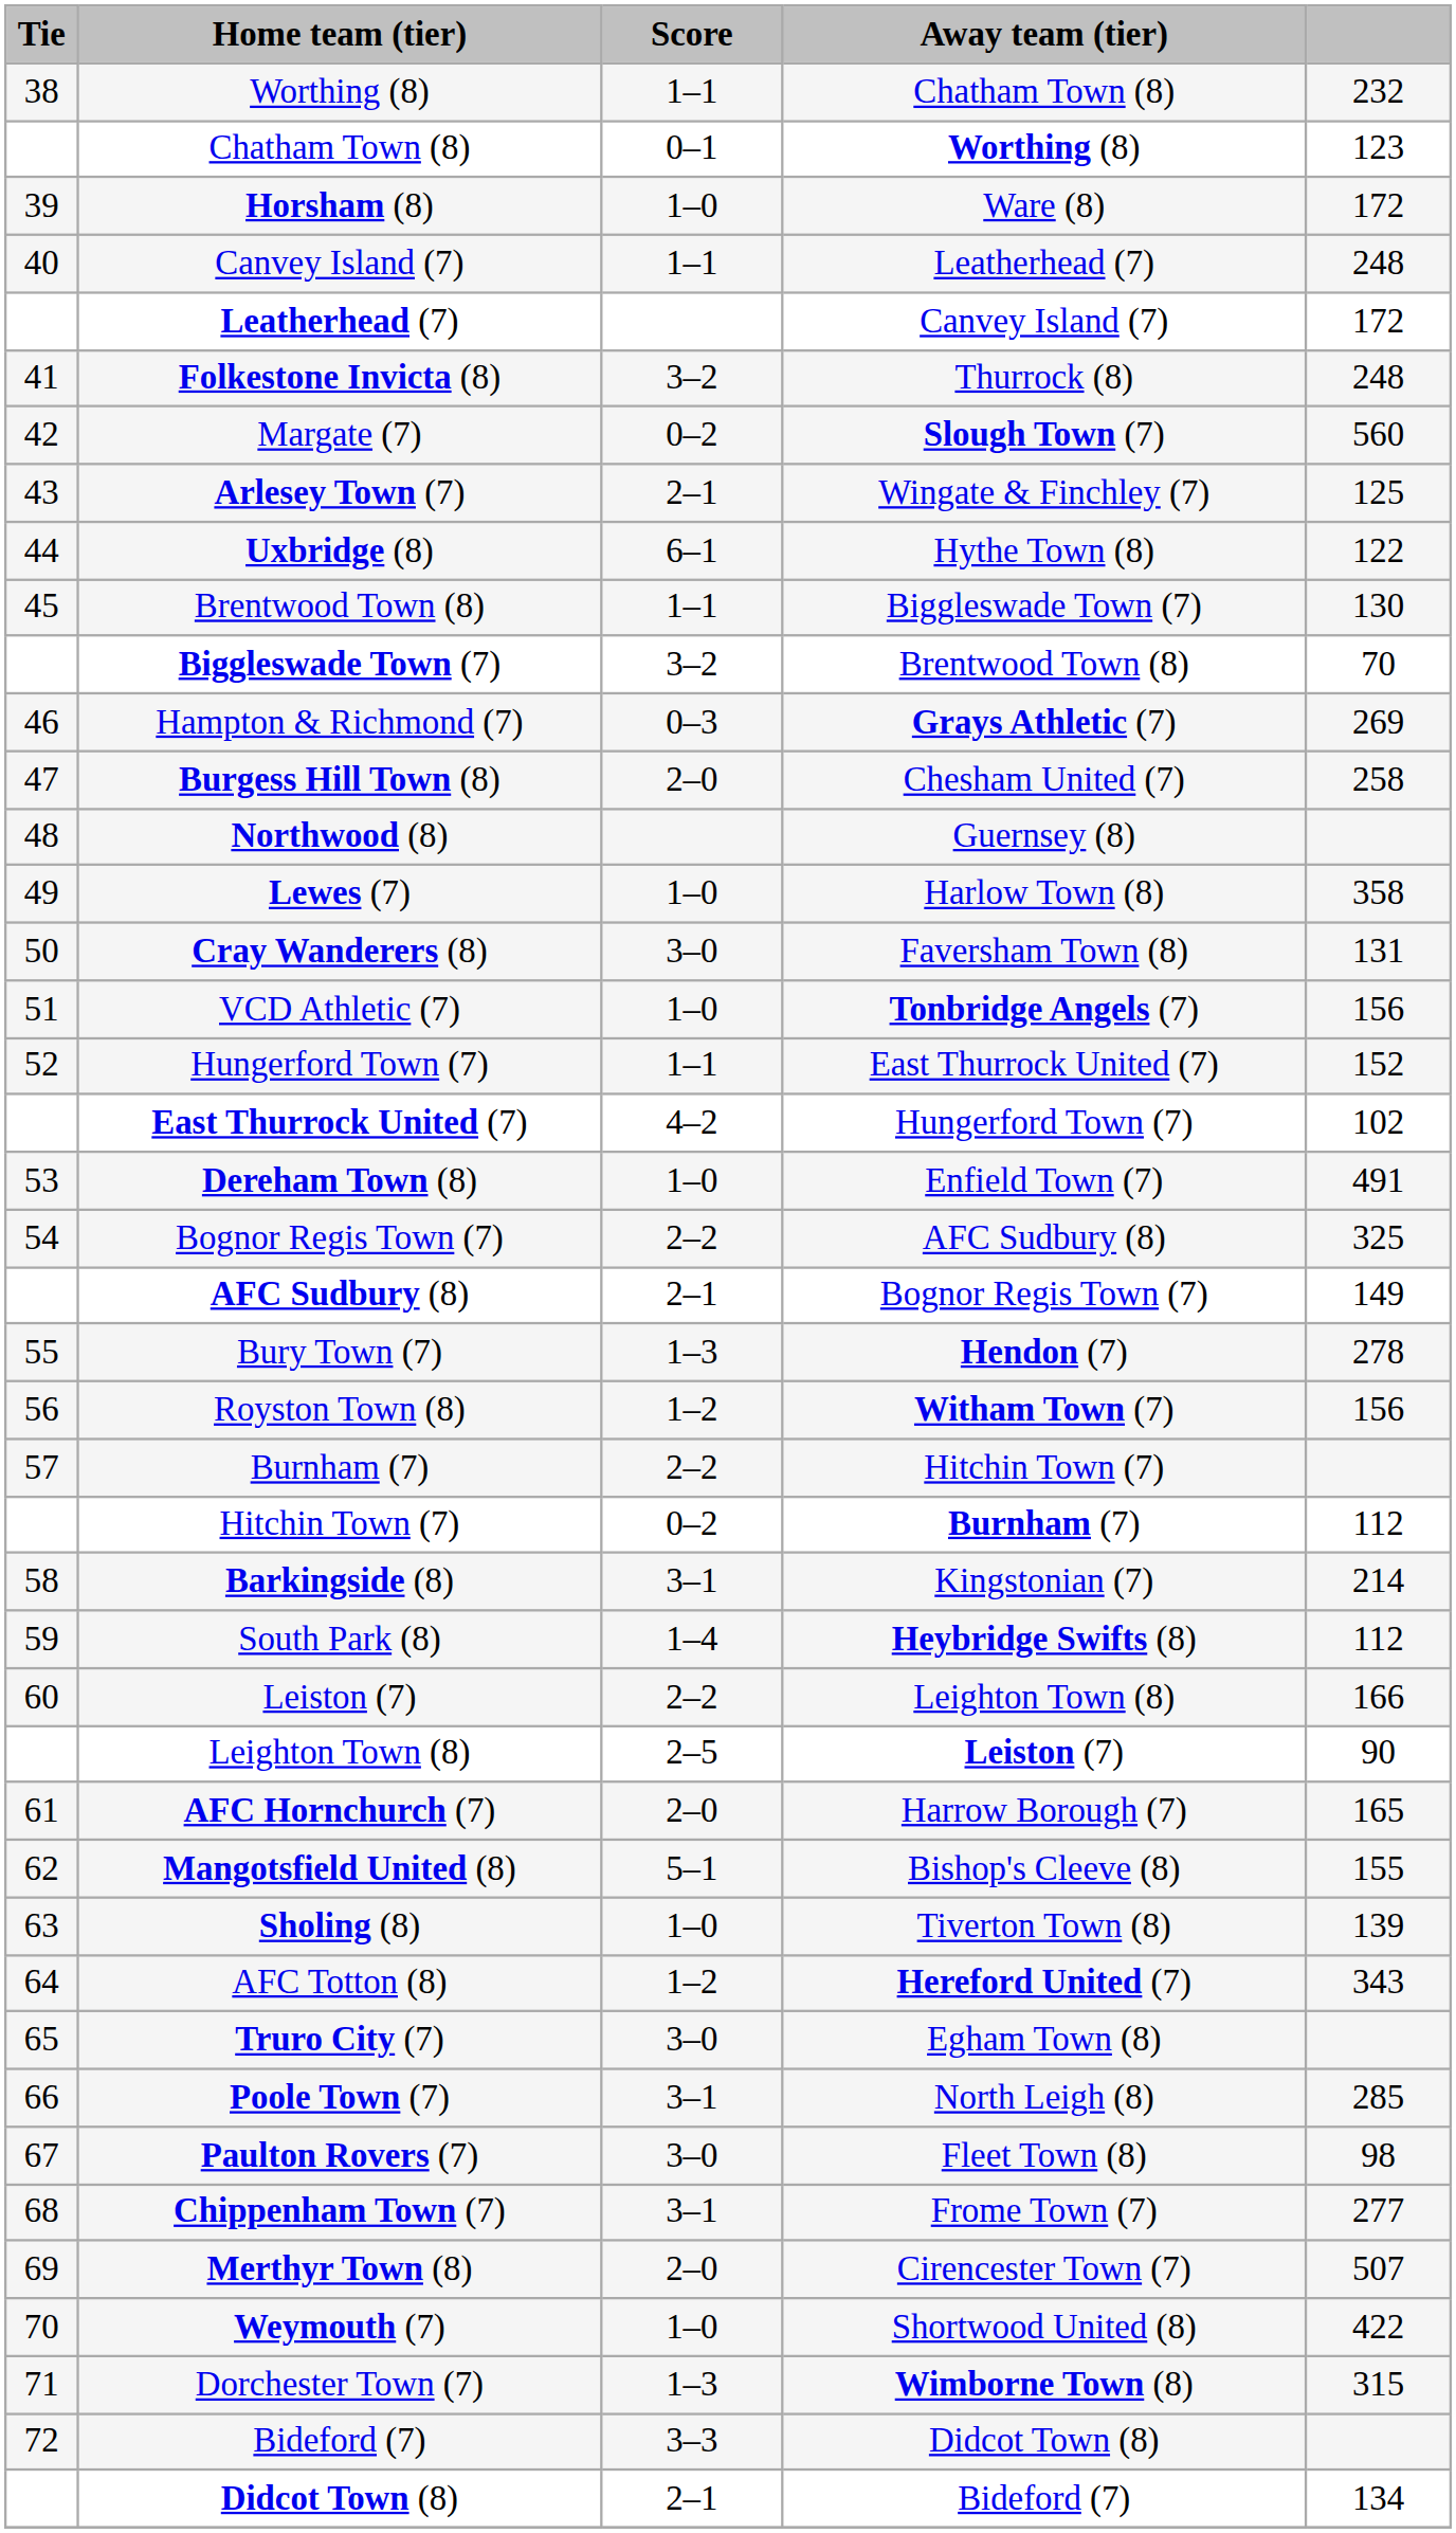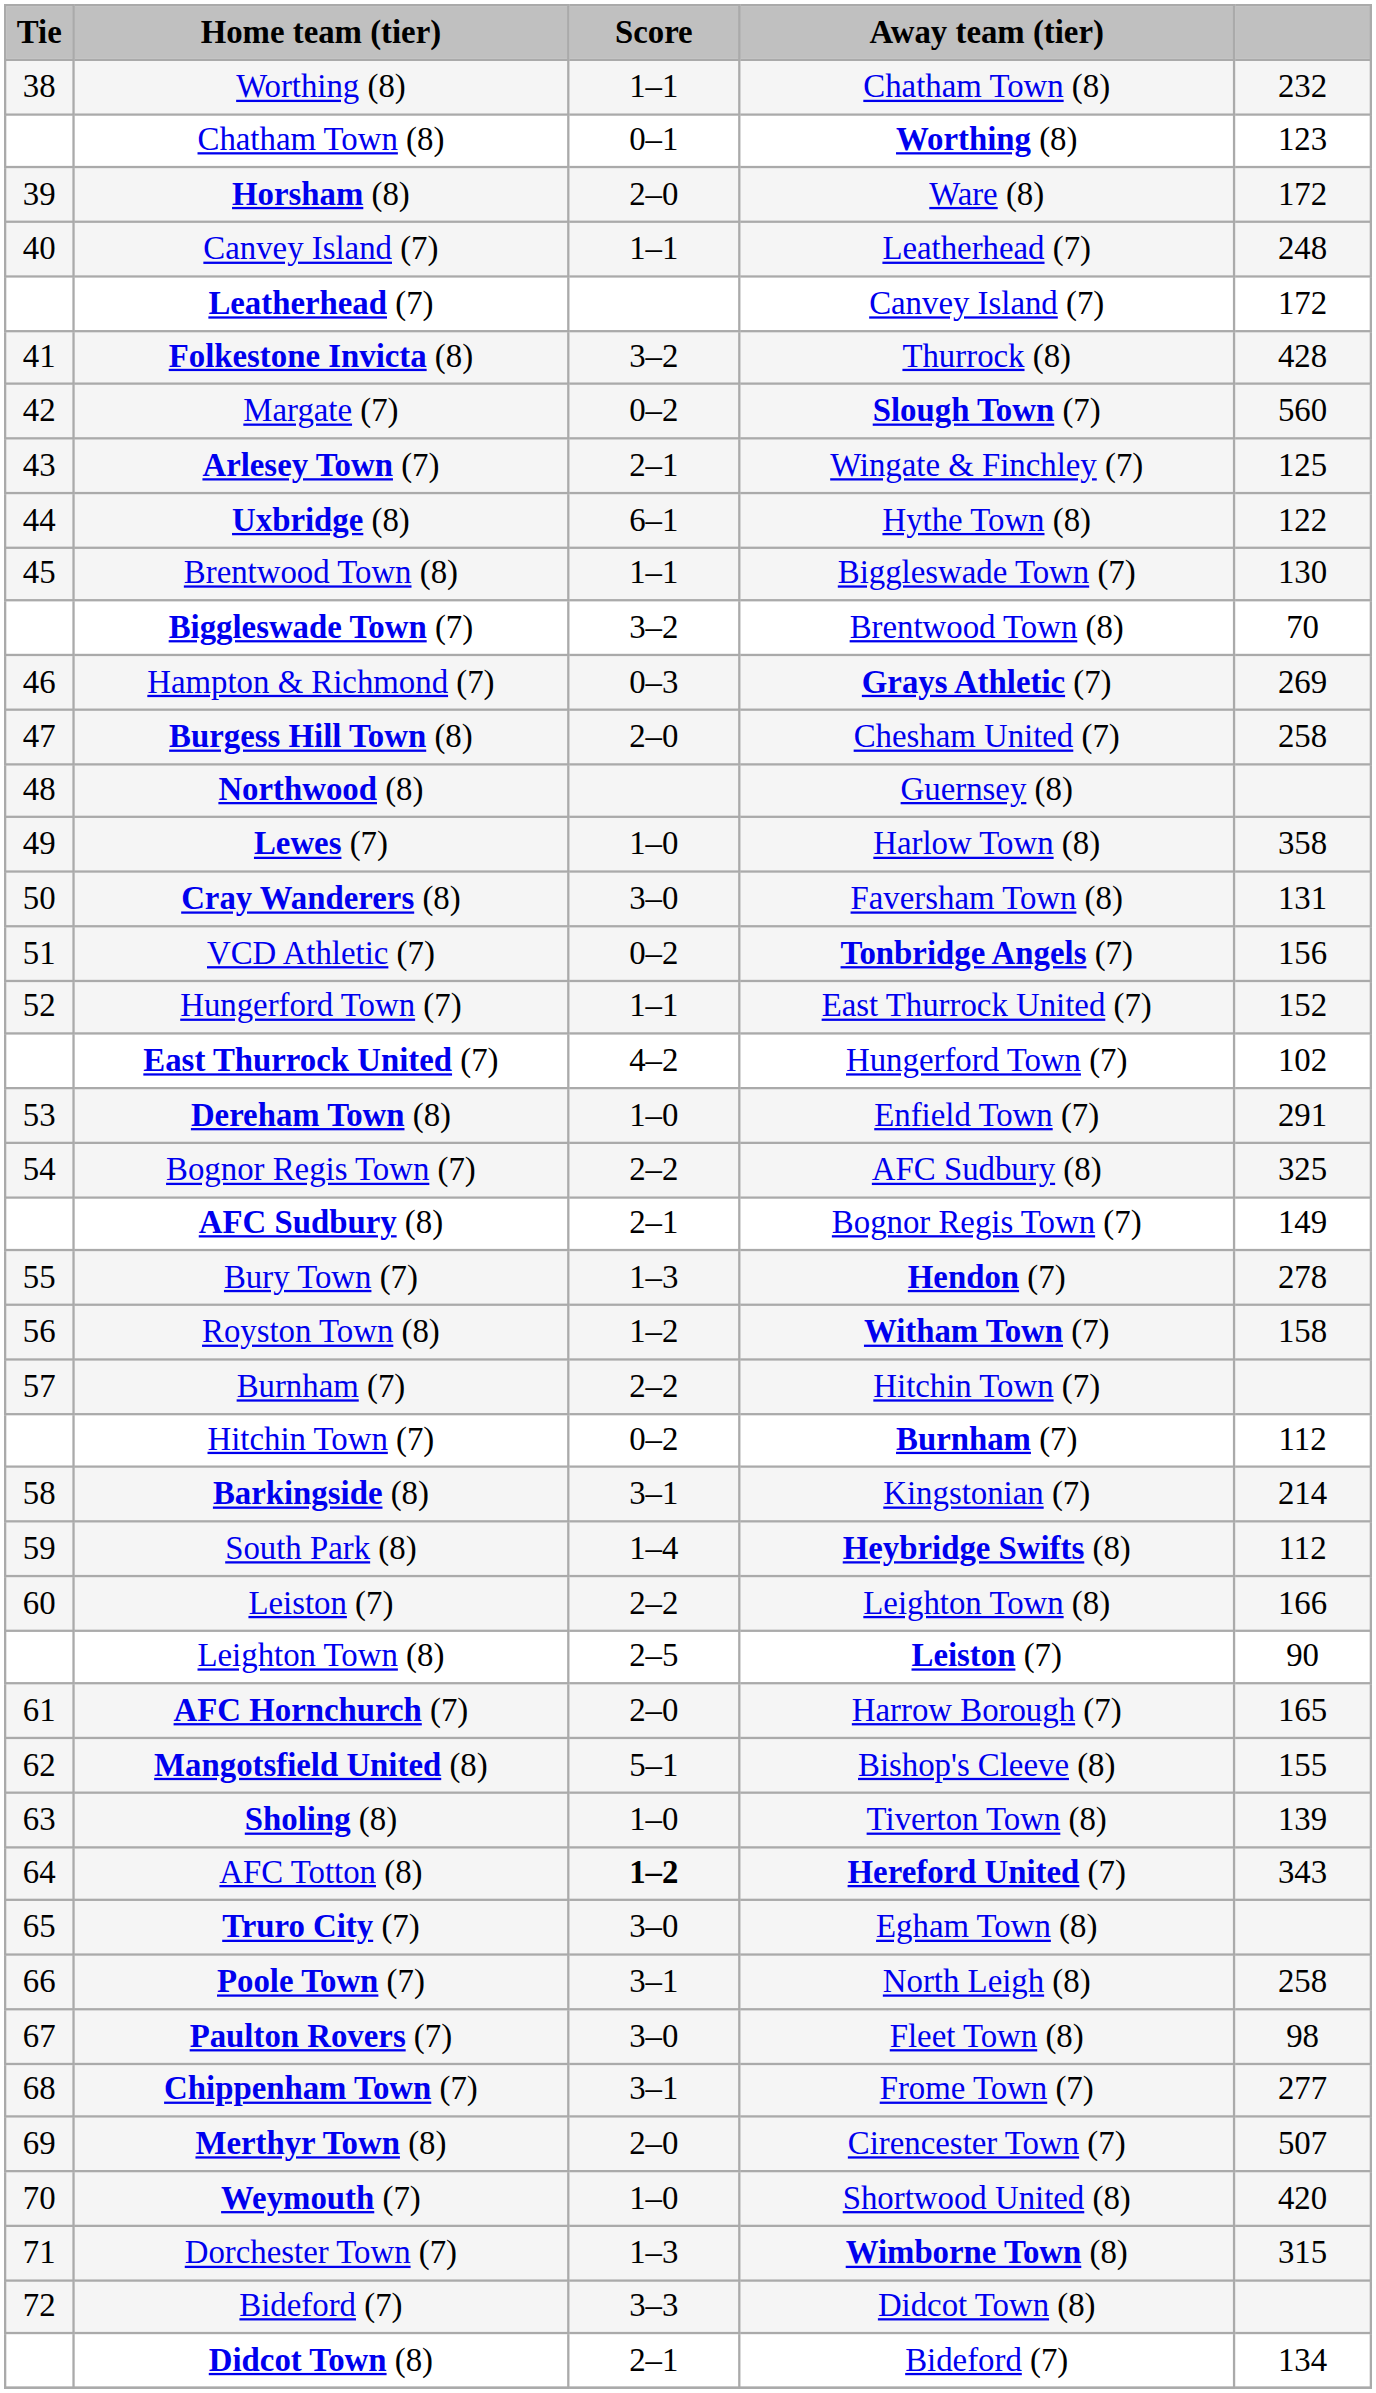 <table class="wikitable" style="width: 600px; background:WhiteSmoke; text-align:center; font-size:90%">
 <tr>
 <td scope="col" style="width:  5.00%; background:silver;"><strong>Tie</strong></td>
 <td scope="col" style="width: 36.25%; background:silver;"><strong>Home team (tier)</strong></td>
 <td scope="col" style="width: 12.50%; background:silver;"><strong>Score</strong></td>
 <td scope="col" style="width: 36.25%; background:silver;"><strong>Away team (tier)</strong></td>
 <td scope="col" style="width: 10.00%; background:silver;"><strong></strong></td>
 </tr>
 <tr>
 <td>38</td>
 <td><a href='#'>Worthing</a> (8)</td>
 <td>1–1</td>
 <td><a href='#'>Chatham Town</a> (8)</td>
 <td>232</td>
 </tr>
 <tr style="background:white;">
 <td><em></em></td>
 <td><a href='#'>Chatham Town</a> (8)</td>
 <td>0–1</td>
 <td><strong><a href='#'>Worthing</a></strong> (8)</td>
 <td>123</td>
 </tr>
 <tr>
 <td>39</td>
 <td><strong><a href='#'>Horsham</a></strong> (8)</td>
-<td>1–0</td>
+<td>2–0</td>
 <td><a href='#'>Ware</a> (8)</td>
 <td>172</td>
 </tr>
 <tr>
 <td>40</td>
 <td><a href='#'>Canvey Island</a> (7)</td>
 <td>1–1</td>
 <td><a href='#'>Leatherhead</a> (7)</td>
 <td>248</td>
 </tr>
 <tr style="background:white;">
 <td><em></em></td>
 <td><strong><a href='#'>Leatherhead</a></strong> (7)</td>
 <td></td>
 <td><a href='#'>Canvey Island</a> (7)</td>
 <td>172</td>
 </tr>
 <tr>
 <td>41</td>
 <td><strong><a href='#'>Folkestone Invicta</a></strong> (8)</td>
 <td>3–2</td>
 <td><a href='#'>Thurrock</a> (8)</td>
-<td>248</td>
+<td>428</td>
 </tr>
 <tr>
 <td>42</td>
 <td><a href='#'>Margate</a> (7)</td>
 <td>0–2</td>
 <td><strong><a href='#'>Slough Town</a></strong> (7)</td>
 <td>560</td>
 </tr>
 <tr>
 <td>43</td>
 <td><strong><a href='#'>Arlesey Town</a></strong> (7)</td>
 <td>2–1</td>
 <td><a href='#'>Wingate & Finchley</a> (7)</td>
 <td>125</td>
 </tr>
 <tr>
 <td>44</td>
 <td><strong><a href='#'>Uxbridge</a></strong> (8)</td>
 <td>6–1</td>
 <td><a href='#'>Hythe Town</a> (8)</td>
 <td>122</td>
 </tr>
 <tr>
 <td>45</td>
 <td><a href='#'>Brentwood Town</a> (8)</td>
 <td>1–1</td>
 <td><a href='#'>Biggleswade Town</a> (7)</td>
 <td>130</td>
 </tr>
 <tr style="background:white;">
 <td><em></em></td>
 <td><strong><a href='#'>Biggleswade Town</a></strong> (7)</td>
 <td>3–2</td>
 <td><a href='#'>Brentwood Town</a> (8)</td>
 <td>70</td>
 </tr>
 <tr>
 <td>46</td>
 <td><a href='#'>Hampton & Richmond</a> (7)</td>
 <td>0–3</td>
 <td><strong><a href='#'>Grays Athletic</a></strong> (7)</td>
 <td>269</td>
 </tr>
 <tr>
 <td>47</td>
 <td><strong><a href='#'>Burgess Hill Town</a></strong> (8)</td>
 <td>2–0</td>
 <td><a href='#'>Chesham United</a> (7)</td>
 <td>258</td>
 </tr>
 <tr>
 <td>48</td>
 <td><strong><a href='#'>Northwood</a></strong> (8)</td>
 <td></td>
 <td><a href='#'>Guernsey</a> (8)</td>
 <td></td>
 </tr>
 <tr>
 <td>49</td>
 <td><strong><a href='#'>Lewes</a></strong> (7)</td>
 <td>1–0</td>
 <td><a href='#'>Harlow Town</a> (8)</td>
 <td>358</td>
 </tr>
 <tr>
 <td>50</td>
 <td><strong><a href='#'>Cray Wanderers</a></strong> (8)</td>
 <td>3–0</td>
 <td><a href='#'>Faversham Town</a> (8)</td>
 <td>131</td>
 </tr>
 <tr>
 <td>51</td>
 <td><a href='#'>VCD Athletic</a> (7)</td>
-<td>1–0</td>
+<td>0–2</td>
 <td><strong><a href='#'>Tonbridge Angels</a></strong> (7)</td>
 <td>156</td>
 </tr>
 <tr>
 <td>52</td>
 <td><a href='#'>Hungerford Town</a> (7)</td>
 <td>1–1</td>
 <td><a href='#'>East Thurrock United</a> (7)</td>
 <td>152</td>
 </tr>
 <tr style="background:white;">
 <td><em></em></td>
 <td><strong><a href='#'>East Thurrock United</a></strong> (7)</td>
 <td>4–2</td>
 <td><a href='#'>Hungerford Town</a> (7)</td>
 <td>102</td>
 </tr>
 <tr>
 <td>53</td>
 <td><strong><a href='#'>Dereham Town</a></strong> (8)</td>
 <td>1–0</td>
 <td><a href='#'>Enfield Town</a> (7)</td>
-<td>491</td>
+<td>291</td>
 </tr>
 <tr>
 <td>54</td>
 <td><a href='#'>Bognor Regis Town</a> (7)</td>
 <td>2–2</td>
 <td><a href='#'>AFC Sudbury</a> (8)</td>
 <td>325</td>
 </tr>
 <tr style="background:white;">
 <td><em></em></td>
 <td><strong><a href='#'>AFC Sudbury</a></strong> (8)</td>
 <td>2–1</td>
 <td><a href='#'>Bognor Regis Town</a> (7)</td>
 <td>149</td>
 </tr>
 <tr>
 <td>55</td>
 <td><a href='#'>Bury Town</a> (7)</td>
 <td>1–3</td>
 <td><strong><a href='#'>Hendon</a></strong> (7)</td>
 <td>278</td>
 </tr>
 <tr>
 <td>56</td>
 <td><a href='#'>Royston Town</a> (8)</td>
 <td>1–2</td>
 <td><strong><a href='#'>Witham Town</a></strong> (7)</td>
-<td>156</td>
+<td>158</td>
 </tr>
 <tr>
 <td>57</td>
 <td><a href='#'>Burnham</a> (7)</td>
 <td>2–2</td>
 <td><a href='#'>Hitchin Town</a> (7)</td>
 <td></td>
 </tr>
 <tr style="background:white;">
 <td><em></em></td>
 <td><a href='#'>Hitchin Town</a> (7)</td>
 <td>0–2</td>
 <td><strong><a href='#'>Burnham</a></strong> (7)</td>
 <td>112</td>
 </tr>
 <tr>
 <td>58</td>
 <td><strong><a href='#'>Barkingside</a></strong> (8)</td>
 <td>3–1</td>
 <td><a href='#'>Kingstonian</a> (7)</td>
 <td>214</td>
 </tr>
 <tr>
 <td>59</td>
 <td><a href='#'>South Park</a> (8)</td>
 <td>1–4</td>
 <td><strong><a href='#'>Heybridge Swifts</a></strong> (8)</td>
 <td>112</td>
 </tr>
 <tr>
 <td>60</td>
 <td><a href='#'>Leiston</a> (7)</td>
 <td>2–2</td>
 <td><a href='#'>Leighton Town</a> (8)</td>
 <td>166</td>
 </tr>
 <tr style="background:white;">
 <td><em></em></td>
 <td><a href='#'>Leighton Town</a> (8)</td>
 <td>2–5</td>
 <td><strong><a href='#'>Leiston</a></strong> (7)</td>
 <td>90</td>
 </tr>
 <tr>
 <td>61</td>
 <td><strong><a href='#'>AFC Hornchurch</a></strong> (7)</td>
 <td>2–0</td>
 <td><a href='#'>Harrow Borough</a> (7)</td>
 <td>165</td>
 </tr>
 <tr>
 <td>62</td>
 <td><strong><a href='#'>Mangotsfield United</a></strong> (8)</td>
 <td>5–1</td>
 <td><a href='#'>Bishop's Cleeve</a> (8)</td>
 <td>155</td>
 </tr>
 <tr>
 <td>63</td>
 <td><strong><a href='#'>Sholing</a></strong> (8)</td>
 <td>1–0</td>
 <td><a href='#'>Tiverton Town</a> (8)</td>
 <td>139</td>
 </tr>
 <tr>
 <td>64</td>
 <td><a href='#'>AFC Totton</a> (8)</td>
-<td>1–2</td>
+<td><strong>1–2</strong></td>
 <td><strong><a href='#'>Hereford United</a></strong> (7)</td>
 <td>343</td>
 </tr>
 <tr>
 <td>65</td>
 <td><strong><a href='#'>Truro City</a></strong> (7)</td>
 <td>3–0</td>
 <td><a href='#'>Egham Town</a> (8)</td>
 <td></td>
 </tr>
 <tr>
 <td>66</td>
 <td><strong><a href='#'>Poole Town</a></strong> (7)</td>
 <td>3–1</td>
 <td><a href='#'>North Leigh</a> (8)</td>
-<td>285</td>
+<td>258</td>
 </tr>
 <tr>
 <td>67</td>
 <td><strong><a href='#'>Paulton Rovers</a></strong> (7)</td>
 <td>3–0</td>
 <td><a href='#'>Fleet Town</a> (8)</td>
 <td>98</td>
 </tr>
 <tr>
 <td>68</td>
 <td><strong><a href='#'>Chippenham Town</a></strong> (7)</td>
 <td>3–1</td>
 <td><a href='#'>Frome Town</a> (7)</td>
 <td>277</td>
 </tr>
 <tr>
 <td>69</td>
 <td><strong><a href='#'>Merthyr Town</a></strong> (8)</td>
 <td>2–0</td>
 <td><a href='#'>Cirencester Town</a> (7)</td>
 <td>507</td>
 </tr>
 <tr>
 <td>70</td>
 <td><strong><a href='#'>Weymouth</a></strong> (7)</td>
 <td>1–0</td>
 <td><a href='#'>Shortwood United</a> (8)</td>
-<td>422</td>
+<td>420</td>
 </tr>
 <tr>
 <td>71</td>
 <td><a href='#'>Dorchester Town</a> (7)</td>
 <td>1–3</td>
 <td><strong><a href='#'>Wimborne Town</a></strong> (8)</td>
 <td>315</td>
 </tr>
 <tr>
 <td>72</td>
 <td><a href='#'>Bideford</a> (7)</td>
 <td>3–3</td>
 <td><a href='#'>Didcot Town</a> (8)</td>
 <td></td>
 </tr>
 <tr style="background:white;">
 <td><em></em></td>
 <td><strong><a href='#'>Didcot Town</a></strong> (8)</td>
 <td>2–1</td>
 <td><a href='#'>Bideford</a> (7)</td>
 <td>134</td>
 </tr>
 <tr>
 </tr>
 </table>
